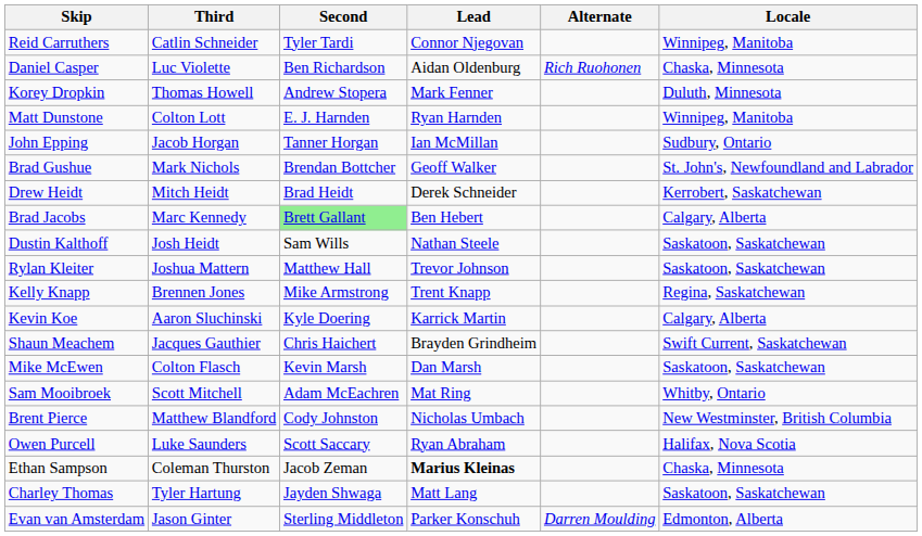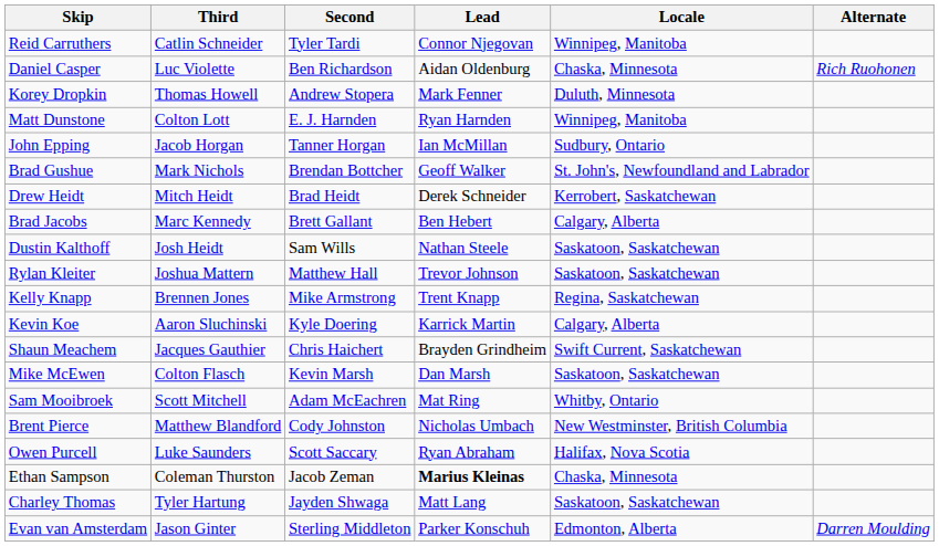 <table class=wikitable>
 <tr>
 <th scope="col">Skip</th>
 <th scope="col">Third</th>
 <th scope="col">Second</th>
 <th scope="col">Lead</th>
+<th scope="col">Locale</th>
 <th scope="col">Alternate</th>
-<th scope="col">Locale</th>
 </tr>
 <tr>
 <td><a href='#'>Reid Carruthers</a></td>
 <td><a href='#'>Catlin Schneider</a></td>
 <td><a href='#'>Tyler Tardi</a></td>
 <td><a href='#'>Connor Njegovan</a></td>
+<td> <a href='#'>Winnipeg</a>, <a href='#'>Manitoba</a></td>
 <td></td>
-<td> <a href='#'>Winnipeg</a>, <a href='#'>Manitoba</a></td>
 </tr>
 <tr>
 <td><a href='#'>Daniel Casper</a></td>
 <td><a href='#'>Luc Violette</a></td>
 <td><a href='#'>Ben Richardson</a></td>
 <td>Aidan Oldenburg</td>
+<td> <a href='#'>Chaska</a>, <a href='#'>Minnesota</a></td>
 <td><em><a href='#'>Rich Ruohonen</a></em></td>
-<td> <a href='#'>Chaska</a>, <a href='#'>Minnesota</a></td>
 </tr>
 <tr>
 <td><a href='#'>Korey Dropkin</a></td>
 <td><a href='#'>Thomas Howell</a></td>
 <td><a href='#'>Andrew Stopera</a></td>
 <td><a href='#'>Mark Fenner</a></td>
+<td> <a href='#'>Duluth</a>, <a href='#'>Minnesota</a></td>
 <td></td>
-<td> <a href='#'>Duluth</a>, <a href='#'>Minnesota</a></td>
 </tr>
 <tr>
 <td><a href='#'>Matt Dunstone</a></td>
 <td><a href='#'>Colton Lott</a></td>
 <td><a href='#'>E. J. Harnden</a></td>
 <td><a href='#'>Ryan Harnden</a></td>
+<td> <a href='#'>Winnipeg</a>, <a href='#'>Manitoba</a></td>
 <td></td>
-<td> <a href='#'>Winnipeg</a>, <a href='#'>Manitoba</a></td>
 </tr>
 <tr>
 <td><a href='#'>John Epping</a></td>
 <td><a href='#'>Jacob Horgan</a></td>
 <td><a href='#'>Tanner Horgan</a></td>
 <td><a href='#'>Ian McMillan</a></td>
+<td> <a href='#'>Sudbury</a>, <a href='#'>Ontario</a></td>
 <td></td>
-<td> <a href='#'>Sudbury</a>, <a href='#'>Ontario</a></td>
 </tr>
 <tr>
 <td><a href='#'>Brad Gushue</a></td>
 <td><a href='#'>Mark Nichols</a></td>
 <td><a href='#'>Brendan Bottcher</a></td>
 <td><a href='#'>Geoff Walker</a></td>
+<td> <a href='#'>St. John's</a>, <a href='#'>Newfoundland and Labrador</a></td>
 <td></td>
-<td> <a href='#'>St. John's</a>, <a href='#'>Newfoundland and Labrador</a></td>
 </tr>
 <tr>
 <td><a href='#'>Drew Heidt</a></td>
 <td><a href='#'>Mitch Heidt</a></td>
 <td><a href='#'>Brad Heidt</a></td>
 <td>Derek Schneider</td>
+<td> <a href='#'>Kerrobert</a>, <a href='#'>Saskatchewan</a></td>
 <td></td>
-<td> <a href='#'>Kerrobert</a>, <a href='#'>Saskatchewan</a></td>
 </tr>
 <tr>
 <td><a href='#'>Brad Jacobs</a></td>
 <td><a href='#'>Marc Kennedy</a></td>
-<td style="background: lightgreen;"><a href='#'>Brett Gallant</a></td>
+<td><a href='#'>Brett Gallant</a></td>
 <td><a href='#'>Ben Hebert</a></td>
+<td> <a href='#'>Calgary</a>, <a href='#'>Alberta</a></td>
 <td></td>
-<td> <a href='#'>Calgary</a>, <a href='#'>Alberta</a></td>
 </tr>
 <tr>
 <td><a href='#'>Dustin Kalthoff</a></td>
 <td><a href='#'>Josh Heidt</a></td>
 <td>Sam Wills</td>
 <td><a href='#'>Nathan Steele</a></td>
+<td> <a href='#'>Saskatoon</a>, <a href='#'>Saskatchewan</a></td>
 <td></td>
-<td> <a href='#'>Saskatoon</a>, <a href='#'>Saskatchewan</a></td>
 </tr>
 <tr>
 <td><a href='#'>Rylan Kleiter</a></td>
 <td><a href='#'>Joshua Mattern</a></td>
 <td><a href='#'>Matthew Hall</a></td>
 <td><a href='#'>Trevor Johnson</a></td>
+<td> <a href='#'>Saskatoon</a>, <a href='#'>Saskatchewan</a></td>
 <td></td>
-<td> <a href='#'>Saskatoon</a>, <a href='#'>Saskatchewan</a></td>
 </tr>
 <tr>
 <td><a href='#'>Kelly Knapp</a></td>
 <td><a href='#'>Brennen Jones</a></td>
 <td><a href='#'>Mike Armstrong</a></td>
 <td><a href='#'>Trent Knapp</a></td>
+<td> <a href='#'>Regina</a>, <a href='#'>Saskatchewan</a></td>
 <td></td>
-<td> <a href='#'>Regina</a>, <a href='#'>Saskatchewan</a></td>
 </tr>
 <tr>
 <td><a href='#'>Kevin Koe</a></td>
 <td><a href='#'>Aaron Sluchinski</a></td>
 <td><a href='#'>Kyle Doering</a></td>
 <td><a href='#'>Karrick Martin</a></td>
+<td> <a href='#'>Calgary</a>, <a href='#'>Alberta</a></td>
 <td></td>
-<td> <a href='#'>Calgary</a>, <a href='#'>Alberta</a></td>
 </tr>
 <tr>
 <td><a href='#'>Shaun Meachem</a></td>
 <td><a href='#'>Jacques Gauthier</a></td>
 <td><a href='#'>Chris Haichert</a></td>
 <td>Brayden Grindheim</td>
+<td> <a href='#'>Swift Current</a>, <a href='#'>Saskatchewan</a></td>
 <td></td>
-<td> <a href='#'>Swift Current</a>, <a href='#'>Saskatchewan</a></td>
 </tr>
 <tr>
 <td><a href='#'>Mike McEwen</a></td>
 <td><a href='#'>Colton Flasch</a></td>
 <td><a href='#'>Kevin Marsh</a></td>
 <td><a href='#'>Dan Marsh</a></td>
+<td> <a href='#'>Saskatoon</a>, <a href='#'>Saskatchewan</a></td>
 <td></td>
-<td> <a href='#'>Saskatoon</a>, <a href='#'>Saskatchewan</a></td>
 </tr>
 <tr>
 <td><a href='#'>Sam Mooibroek</a></td>
 <td><a href='#'>Scott Mitchell</a></td>
 <td><a href='#'>Adam McEachren</a></td>
 <td><a href='#'>Mat Ring</a></td>
+<td> <a href='#'>Whitby</a>, <a href='#'>Ontario</a></td>
 <td></td>
-<td> <a href='#'>Whitby</a>, <a href='#'>Ontario</a></td>
 </tr>
 <tr>
 <td><a href='#'>Brent Pierce</a></td>
 <td><a href='#'>Matthew Blandford</a></td>
 <td><a href='#'>Cody Johnston</a></td>
 <td><a href='#'>Nicholas Umbach</a></td>
+<td> <a href='#'>New Westminster</a>, <a href='#'>British Columbia</a></td>
 <td></td>
-<td> <a href='#'>New Westminster</a>, <a href='#'>British Columbia</a></td>
 </tr>
 <tr>
 <td><a href='#'>Owen Purcell</a></td>
 <td><a href='#'>Luke Saunders</a></td>
 <td><a href='#'>Scott Saccary</a></td>
 <td><a href='#'>Ryan Abraham</a></td>
+<td> <a href='#'>Halifax</a>, <a href='#'>Nova Scotia</a></td>
 <td></td>
-<td> <a href='#'>Halifax</a>, <a href='#'>Nova Scotia</a></td>
 </tr>
 <tr>
 <td>Ethan Sampson</td>
 <td>Coleman Thurston</td>
 <td>Jacob Zeman</td>
 <td><strong>Marius Kleinas</strong></td>
+<td> <a href='#'>Chaska</a>, <a href='#'>Minnesota</a></td>
 <td></td>
-<td> <a href='#'>Chaska</a>, <a href='#'>Minnesota</a></td>
 </tr>
 <tr>
 <td><a href='#'>Charley Thomas</a></td>
 <td><a href='#'>Tyler Hartung</a></td>
 <td><a href='#'>Jayden Shwaga</a></td>
 <td><a href='#'>Matt Lang</a></td>
+<td> <a href='#'>Saskatoon</a>, <a href='#'>Saskatchewan</a></td>
 <td></td>
-<td> <a href='#'>Saskatoon</a>, <a href='#'>Saskatchewan</a></td>
 </tr>
 <tr>
 <td><a href='#'>Evan van Amsterdam</a></td>
 <td><a href='#'>Jason Ginter</a></td>
 <td><a href='#'>Sterling Middleton</a></td>
 <td><a href='#'>Parker Konschuh</a></td>
+<td> <a href='#'>Edmonton</a>, <a href='#'>Alberta</a></td>
 <td><em><a href='#'>Darren Moulding</a></em></td>
-<td> <a href='#'>Edmonton</a>, <a href='#'>Alberta</a></td>
 </tr>
 </table>
